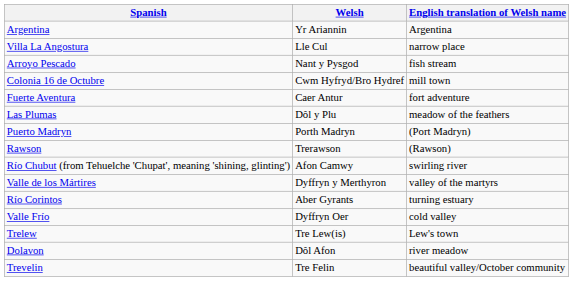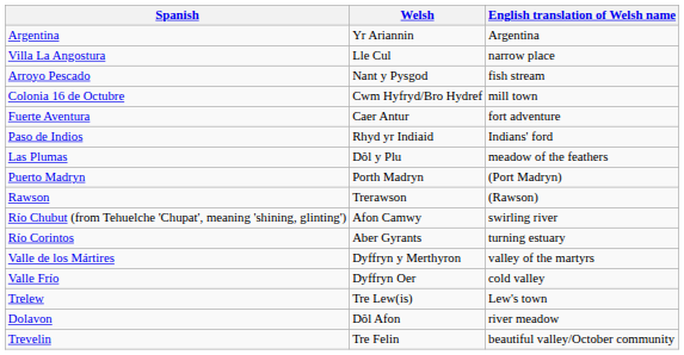 <table class="wikitable sortable">
 <tr>
 <th><a href='#'>Spanish</a></th>
 <th><a href='#'>Welsh</a></th>
 <th><a href='#'>English translation of Welsh name</a></th>
 </tr>
 <tr>
 <td><a href='#'>Argentina</a></td>
 <td data-sort-value="Ariannin">Yr Ariannin</td>
 <td data-sort-value="Argentine">Argentina</td>
 </tr>
 <tr>
 <td><a href='#'>Villa La Angostura</a></td>
 <td>Lle Cul</td>
 <td>narrow place</td>
 </tr>
 <tr>
 <td><a href='#'>Arroyo Pescado</a></td>
 <td>Nant y Pysgod</td>
 <td>fish stream</td>
 </tr>
 <tr>
 <td><a href='#'>Colonia 16 de Octubre</a></td>
 <td>Cwm Hyfryd/Bro Hydref</td>
 <td>mill town</td>
 </tr>
 <tr>
 <td><a href='#'>Fuerte Aventura</a></td>
 <td>Caer Antur</td>
 <td>fort adventure</td>
 </tr>
 <tr>
+<td><a href='#'>Paso de Indios</a></td>
+<td>Rhyd yr Indiaid</td>
+<td>Indians' ford</td>
+</tr>
+<tr>
 <td data-sort-value="Plumas"><a href='#'>Las Plumas</a></td>
 <td>Dôl y Plu</td>
 <td>meadow of the feathers</td>
 </tr>
 <tr>
 <td><a href='#'>Puerto Madryn</a></td>
 <td>Porth Madryn</td>
 <td>(Port Madryn)</td>
 </tr>
 <tr>
 <td><a href='#'>Rawson</a></td>
 <td>Trerawson</td>
 <td>(Rawson)</td>
 </tr>
 <tr>
 <td><a href='#'>Río Chubut</a> (from Tehuelche 'Chupat', meaning 'shining, glinting')</td>
 <td>Afon Camwy</td>
 <td>swirling river</td>
 </tr>
 <tr>
+<td><a href='#'>Río Corintos</a></td>
+<td>Aber Gyrants</td>
+<td>turning estuary</td>
+</tr>
+<tr>
 <td><a href='#'>Valle de los Mártires</a></td>
 <td>Dyffryn y Merthyron</td>
 <td>valley of the martyrs</td>
-</tr>
-<tr>
-<td><a href='#'>Río Corintos</a></td>
-<td>Aber Gyrants</td>
-<td>turning estuary</td>
 </tr>
 <tr>
 <td><a href='#'>Valle Frío</a></td>
 <td>Dyffryn Oer</td>
 <td>cold valley</td>
 </tr>
 <tr>
 <td><a href='#'>Trelew</a></td>
 <td>Tre Lew(is)</td>
 <td>Lew's town</td>
 </tr>
 <tr>
 <td><a href='#'>Dolavon</a></td>
 <td>Dôl Afon</td>
 <td>river meadow</td>
 </tr>
 <tr>
 <td><a href='#'>Trevelin</a></td>
 <td>Tre Felin</td>
 <td>beautiful valley/October community</td>
 </tr>
 </table>
